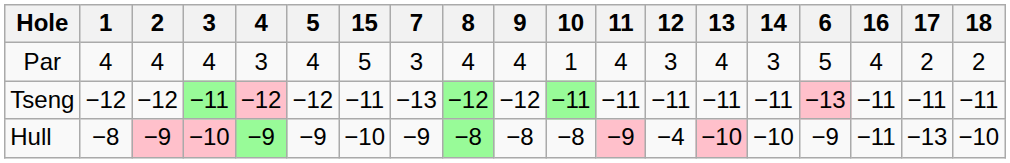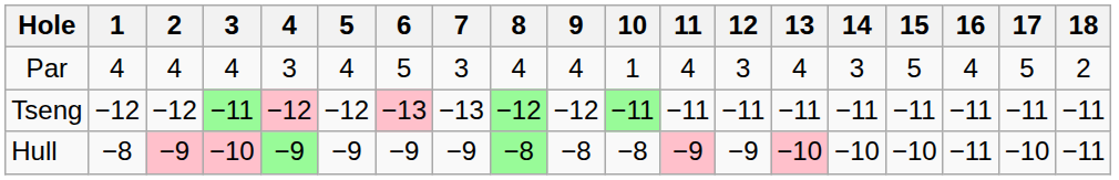 <table class="wikitable" style="text-align:center">
 <tr>
 <th>Hole</th>
 <th> 1 </th>
 <th> 2 </th>
 <th> 3 </th>
 <th> 4 </th>
 <th> 5 </th>
-<th>15</th>
+<th> 6 </th>
 <th> 7 </th>
 <th> 8 </th>
 <th> 9 </th>
 <th>10</th>
 <th>11</th>
 <th>12</th>
 <th>13</th>
 <th>14</th>
-<th> 6 </th>
+<th>15</th>
 <th>16</th>
 <th>17</th>
 <th>18</th>
 </tr>
 <tr>
 <td>Par</td>
 <td>4</td>
 <td>4</td>
 <td>4</td>
 <td>3</td>
 <td>4</td>
 <td>5</td>
 <td>3</td>
 <td>4</td>
 <td>4</td>
 <td>1</td>
 <td>4</td>
 <td>3</td>
 <td>4</td>
 <td>3</td>
 <td>5</td>
 <td>4</td>
-<td>2</td>
+<td>5</td>
 <td>2</td>
 </tr>
 <tr>
 <td align=left> Tseng</td>
 <td>−12</td>
 <td>−12</td>
 <td style="background: PaleGreen;">−11</td>
 <td style="background: Pink;">−12</td>
 <td>−12</td>
-<td>−11</td>
+<td style="background: Pink;">−13</td>
 <td>−13</td>
 <td style="background: PaleGreen;">−12</td>
 <td>−12</td>
 <td style="background: PaleGreen;">−11</td>
 <td>−11</td>
 <td>−11</td>
 <td>−11</td>
 <td>−11</td>
-<td style="background: Pink;">−13</td>
+<td>−11</td>
 <td>−11</td>
 <td>−11</td>
 <td>−11</td>
 </tr>
 <tr>
 <td align=left> Hull</td>
 <td>−8</td>
 <td style="background: Pink;">−9</td>
 <td style="background: Pink;">−10</td>
 <td style="background: PaleGreen;">−9</td>
 <td>−9</td>
-<td>−10</td>
+<td>−9</td>
 <td>−9</td>
 <td style="background: PaleGreen;">−8</td>
 <td>−8</td>
 <td>−8</td>
 <td style="background: Pink;">−9</td>
-<td>−4</td>
+<td>−9</td>
 <td style="background: Pink;">−10</td>
 <td>−10</td>
-<td>−9</td>
+<td>−10</td>
 <td>−11</td>
-<td>−13</td>
 <td>−10</td>
+<td>−11</td>
 </tr>
 </table>
